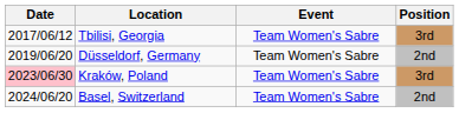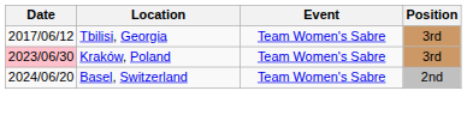 <table class="wikitable" style="text-align:center;">
 <tr>
 <th>Date</th>
 <th style="width:12em">Location</th>
 <th style="width:12em">Event</th>
 <th>Position</th>
 </tr>
 <tr>
 <td>2017/06/12</td>
 <td rowspan="1" align="left"> <a href='#'>Tbilisi</a>, <a href='#'>Georgia</a></td>
 <td><a href='#'>Team Women's Sabre</a></td>
 <td bgcolor="cc9966">3rd</td>
 </tr>
 <tr>
-<td>2019/06/20</td>
-<td rowspan="1" align="left"> <a href='#'>Düsseldorf</a>, <a href='#'>Germany</a></td>
-<td>Team Women's Sabre</td>
-<td bgcolor="silver">2nd</td>
-</tr>
-<tr>
 <td style="background: pink;">2023/06/30</td>
 <td rowspan="1" align="left"> <a href='#'>Kraków</a>, <a href='#'>Poland</a></td>
 <td><a href='#'>Team Women's Sabre</a></td>
 <td bgcolor="cc9966">3rd</td>
 </tr>
 <tr>
 <td>2024/06/20</td>
 <td rowspan="1" align="left"> <a href='#'>Basel</a>, <a href='#'>Switzerland</a></td>
 <td><a href='#'>Team Women's Sabre</a></td>
 <td bgcolor="silver">2nd</td>
 </tr>
 </table>
